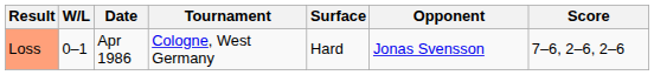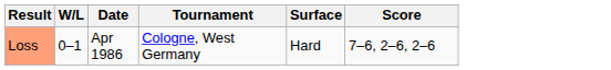 <table class="sortable wikitable">
 <tr>
 <th style="width:40px">Result</th>
 <th style="width:30px" class="unsortable">W/L</th>
 <th style="width:50px">Date</th>
 <th style="width:160px">Tournament</th>
 <th style="width:55px">Surface</th>
-<th style="width:160px">Opponent</th>
 <th style="width:120px" class="unsortable">Score</th>
 </tr>
 <tr>
 <td style="background:#ffa07a;">Loss</td>
 <td>0–1</td>
 <td>Apr 1986</td>
 <td><a href='#'>Cologne</a>, West Germany</td>
 <td>Hard</td>
-<td> <a href='#'>Jonas Svensson</a></td>
 <td>7–6, 2–6, 2–6</td>
 </tr>
 </table>
